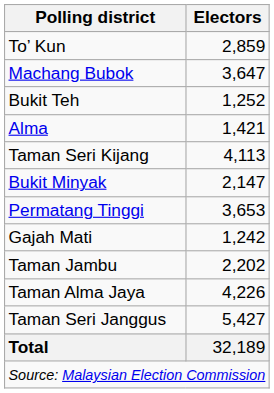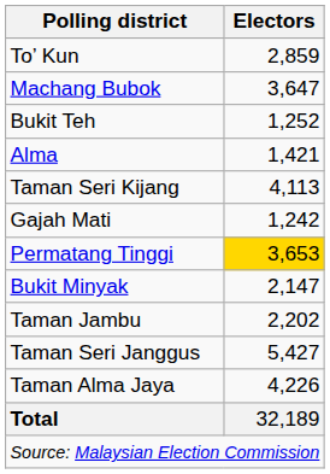 <table class="wikitable sortable">
 <tr>
 <th>Polling district</th>
 <th>Electors</th>
 </tr>
 <tr>
 <td>To’ Kun</td>
 <td align="right">2,859</td>
 </tr>
 <tr>
 <td><a href='#'>Machang Bubok</a></td>
 <td align="right">3,647</td>
 </tr>
 <tr>
 <td>Bukit Teh</td>
 <td align="right">1,252</td>
 </tr>
 <tr>
 <td><a href='#'>Alma</a></td>
 <td align="right">1,421</td>
 </tr>
 <tr>
 <td>Taman Seri Kijang</td>
 <td align="right">4,113</td>
 </tr>
 <tr>
-<td><a href='#'>Bukit Minyak</a></td>
-<td align="right">2,147</td>
+<td>Gajah Mati</td>
+<td align="right">1,242</td>
 </tr>
 <tr>
 <td><a href='#'>Permatang Tinggi</a></td>
-<td align="right">3,653</td>
+<td align="right" style="background: gold;">3,653</td>
 </tr>
 <tr>
-<td>Gajah Mati</td>
-<td align="right">1,242</td>
+<td><a href='#'>Bukit Minyak</a></td>
+<td align="right">2,147</td>
 </tr>
 <tr>
 <td>Taman Jambu</td>
 <td align="right">2,202</td>
 </tr>
 <tr>
+<td>Taman Seri Janggus</td>
+<td align="right">5,427</td>
+</tr>
+<tr>
 <td>Taman Alma Jaya</td>
 <td align="right">4,226</td>
-</tr>
-<tr>
-<td>Taman Seri Janggus</td>
-<td align="right">5,427</td>
 </tr>
 <tr>
 <td style="background: #f2f2f2"><strong>Total</strong></td>
 <td style="background: #f2f2f2" align="right">32,189</td>
 </tr>
 <tr>
 <td colspan="2"  align="right"><small><em>Source: <a href='#'>Malaysian Election Commission</a></em></small></td>
 </tr>
 </table>
